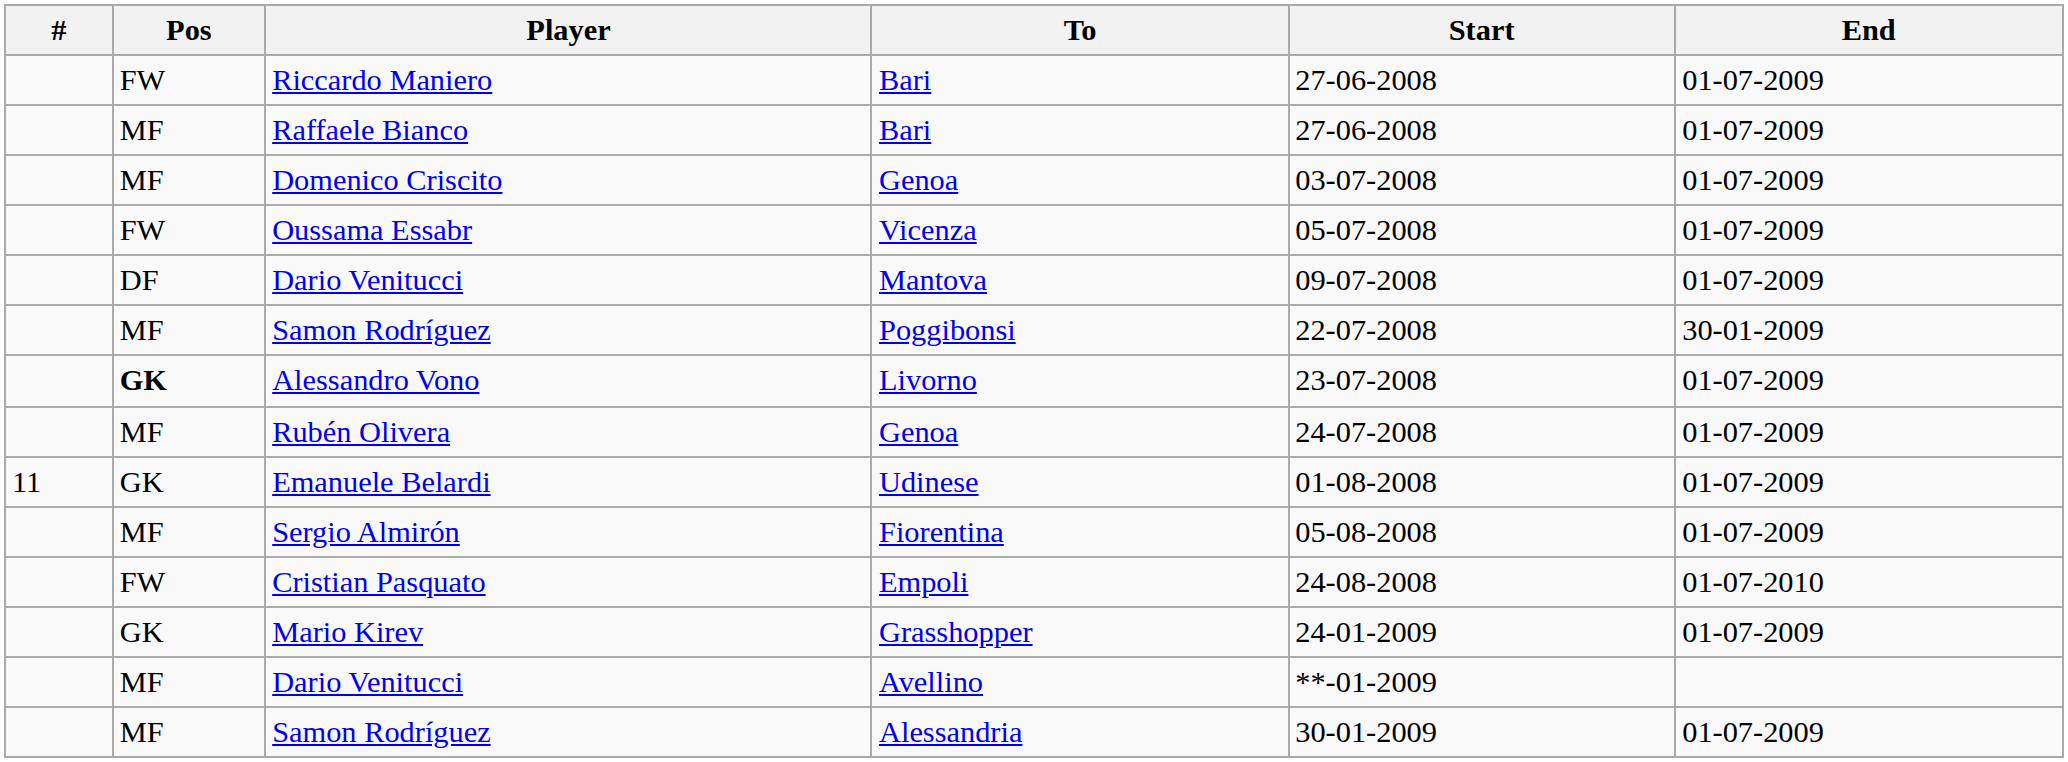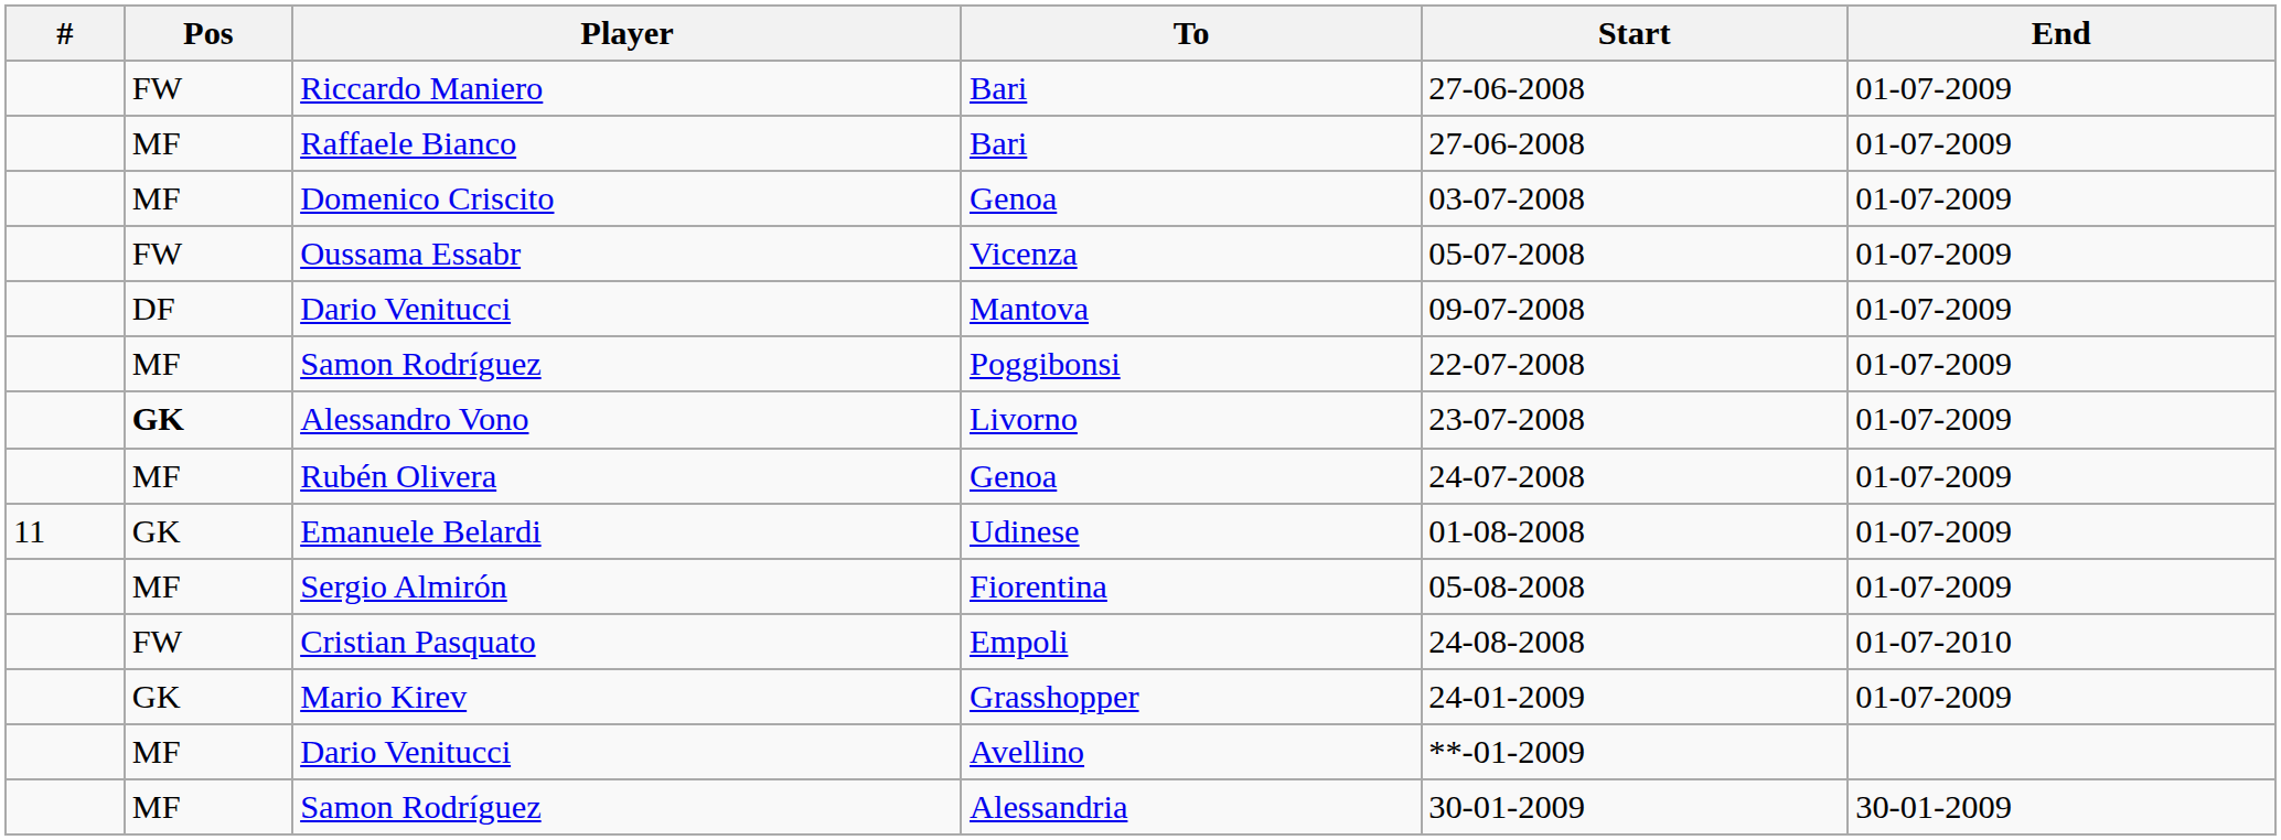 <table width=65% class="wikitable" style="text-align:center; font-size:95%; text-align:left">
 <tr>
 <th><strong>#</strong></th>
 <th><strong>Pos</strong></th>
 <th><strong>Player</strong></th>
 <th><strong>To</strong></th>
 <th><strong>Start</strong></th>
 <th><strong>End</strong></th>
 </tr>
 <tr --->
 <td></td>
 <td>FW</td>
 <td> <a href='#'>Riccardo Maniero</a></td>
 <td><a href='#'>Bari</a></td>
 <td>27-06-2008</td>
 <td>01-07-2009</td>
 </tr>
 <tr --->
 <td></td>
 <td>MF</td>
 <td> <a href='#'>Raffaele Bianco</a></td>
 <td><a href='#'>Bari</a></td>
 <td>27-06-2008</td>
 <td>01-07-2009</td>
 </tr>
 <tr --->
 <td></td>
 <td>MF</td>
 <td> <a href='#'>Domenico Criscito</a></td>
 <td><a href='#'>Genoa</a></td>
 <td>03-07-2008</td>
 <td>01-07-2009</td>
 </tr>
 <tr --->
 <td></td>
 <td>FW</td>
 <td> <a href='#'>Oussama Essabr</a></td>
 <td><a href='#'>Vicenza</a></td>
 <td>05-07-2008</td>
 <td>01-07-2009</td>
 </tr>
 <tr --->
 <td></td>
 <td>DF</td>
 <td> <a href='#'>Dario Venitucci</a></td>
 <td><a href='#'>Mantova</a></td>
 <td>09-07-2008</td>
 <td>01-07-2009</td>
 </tr>
 <tr --->
 <td></td>
 <td>MF</td>
 <td> <a href='#'>Samon Rodríguez</a></td>
 <td><a href='#'>Poggibonsi</a></td>
 <td>22-07-2008</td>
-<td>30-01-2009</td>
+<td>01-07-2009</td>
 </tr>
 <tr --->
 <td></td>
 <td><strong>GK</strong></td>
 <td> <a href='#'>Alessandro Vono</a></td>
 <td><a href='#'>Livorno</a></td>
 <td>23-07-2008</td>
 <td>01-07-2009</td>
 </tr>
 <tr --->
 <td></td>
 <td>MF</td>
 <td> <a href='#'>Rubén Olivera</a></td>
 <td><a href='#'>Genoa</a></td>
 <td>24-07-2008</td>
 <td>01-07-2009</td>
 </tr>
 <tr --->
 <td>11</td>
 <td>GK</td>
 <td> <a href='#'>Emanuele Belardi</a></td>
 <td><a href='#'>Udinese</a></td>
 <td>01-08-2008</td>
 <td>01-07-2009</td>
 </tr>
 <tr --->
 <td></td>
 <td>MF</td>
 <td> <a href='#'>Sergio Almirón</a></td>
 <td><a href='#'>Fiorentina</a></td>
 <td>05-08-2008</td>
 <td>01-07-2009</td>
 </tr>
 <tr --->
 <td></td>
 <td>FW</td>
 <td> <a href='#'>Cristian Pasquato</a></td>
 <td><a href='#'>Empoli</a></td>
 <td>24-08-2008</td>
 <td>01-07-2010</td>
 </tr>
 <tr --->
 <td></td>
 <td>GK</td>
 <td> <a href='#'>Mario Kirev</a></td>
 <td><a href='#'>Grasshopper</a></td>
 <td>24-01-2009</td>
 <td>01-07-2009</td>
 </tr>
 <tr --->
 <td></td>
 <td>MF</td>
 <td> <a href='#'>Dario Venitucci</a></td>
 <td><a href='#'>Avellino</a></td>
 <td>**-01-2009</td>
 </tr>
 <tr --->
 <td></td>
 <td>MF</td>
 <td> <a href='#'>Samon Rodríguez</a></td>
 <td><a href='#'>Alessandria</a></td>
 <td>30-01-2009</td>
-<td>01-07-2009</td>
+<td>30-01-2009</td>
 </tr>
 <tr --->
 </tr>
 </table>
